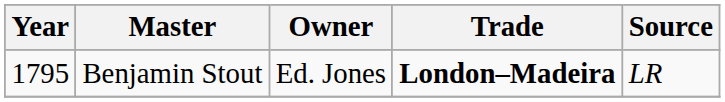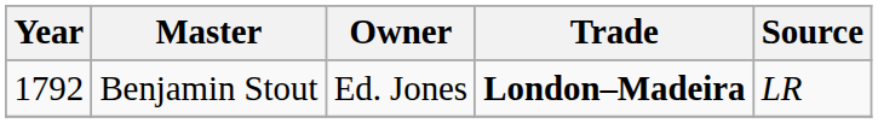 <table class=" wikitable">
 <tr>
 <th>Year</th>
 <th>Master</th>
 <th>Owner</th>
 <th>Trade</th>
 <th>Source</th>
 </tr>
 <tr>
-<td>1795</td>
+<td>1792</td>
 <td>Benjamin Stout</td>
 <td>Ed. Jones</td>
 <td><strong>London–Madeira</strong></td>
 <td><em>LR</em></td>
 </tr>
 <tr>
 </tr>
 </table>
